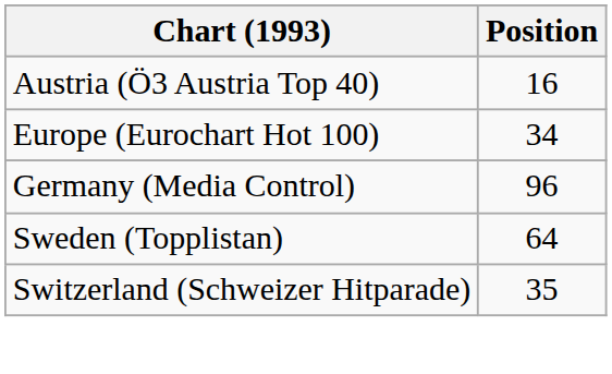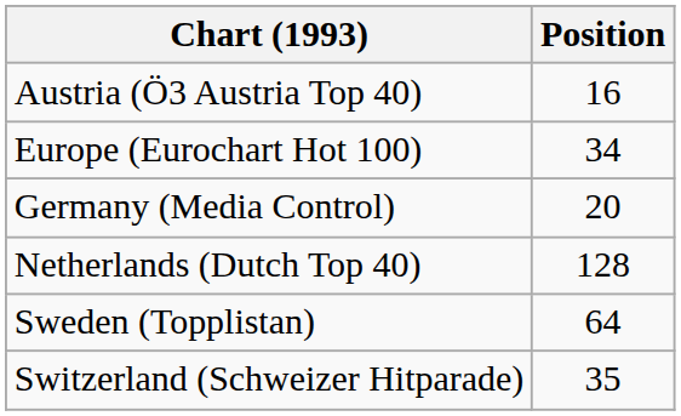 <table class="wikitable sortable">
 <tr>
 <th>Chart (1993)</th>
 <th>Position</th>
 </tr>
 <tr>
 <td>Austria (Ö3 Austria Top 40)</td>
 <td align="center">16</td>
 </tr>
 <tr>
 <td>Europe (Eurochart Hot 100)</td>
 <td align="center">34</td>
 </tr>
 <tr>
 <td>Germany (Media Control)</td>
-<td align="center">96</td>
+<td align="center">20</td>
+</tr>
+<tr>
+<td>Netherlands (Dutch Top 40)</td>
+<td align="center">128</td>
 </tr>
 <tr>
 <td>Sweden (Topplistan)</td>
 <td align="center">64</td>
 </tr>
 <tr>
 <td>Switzerland (Schweizer Hitparade)</td>
 <td align="center">35</td>
 </tr>
 </table>
